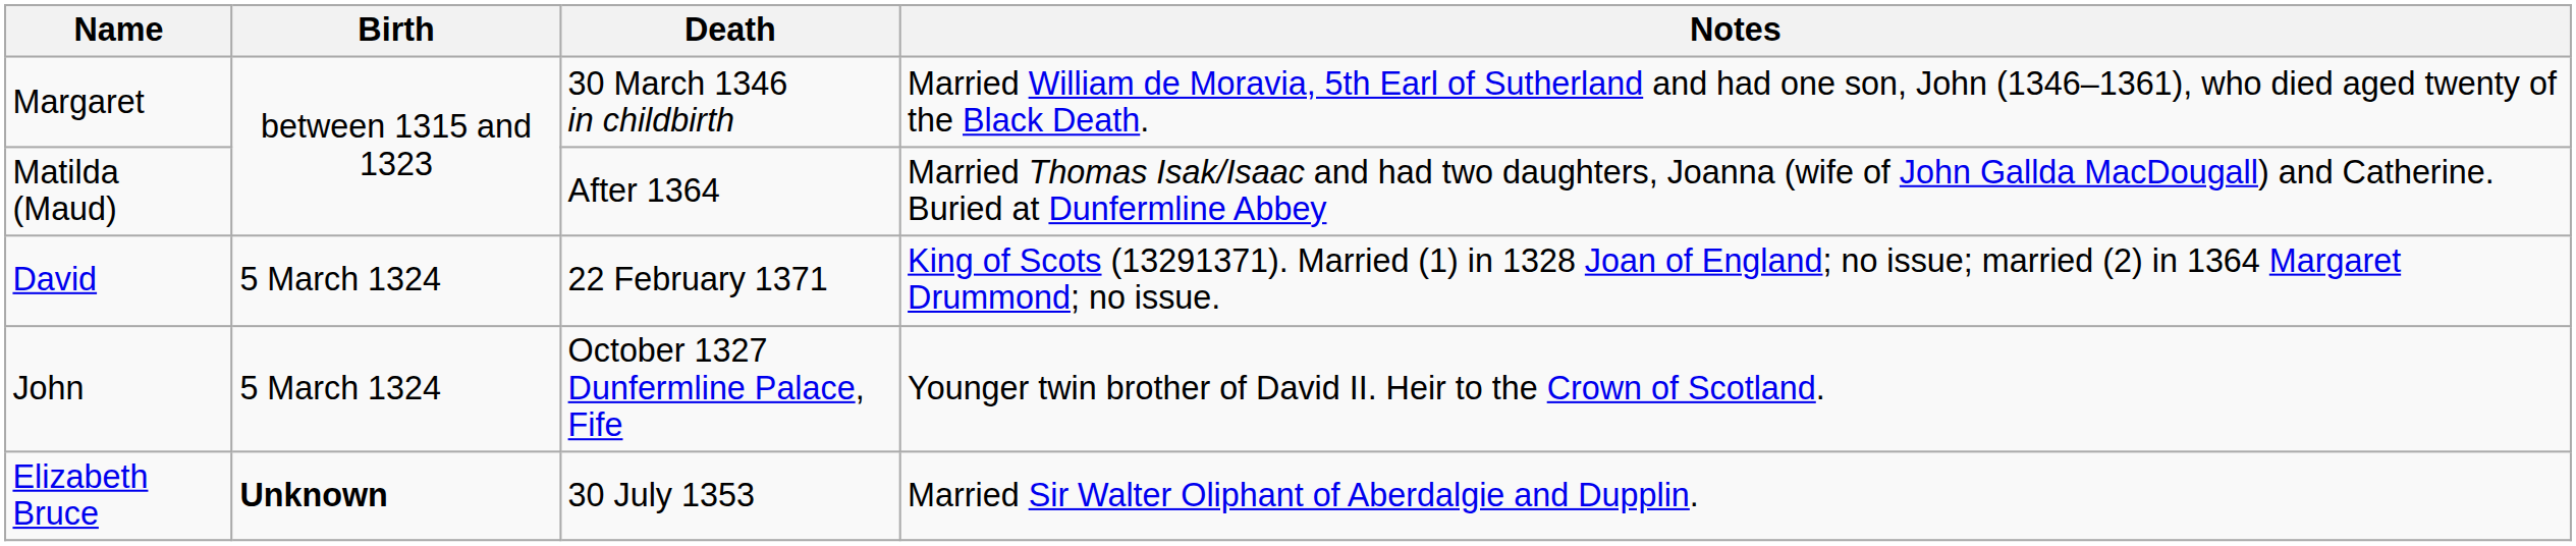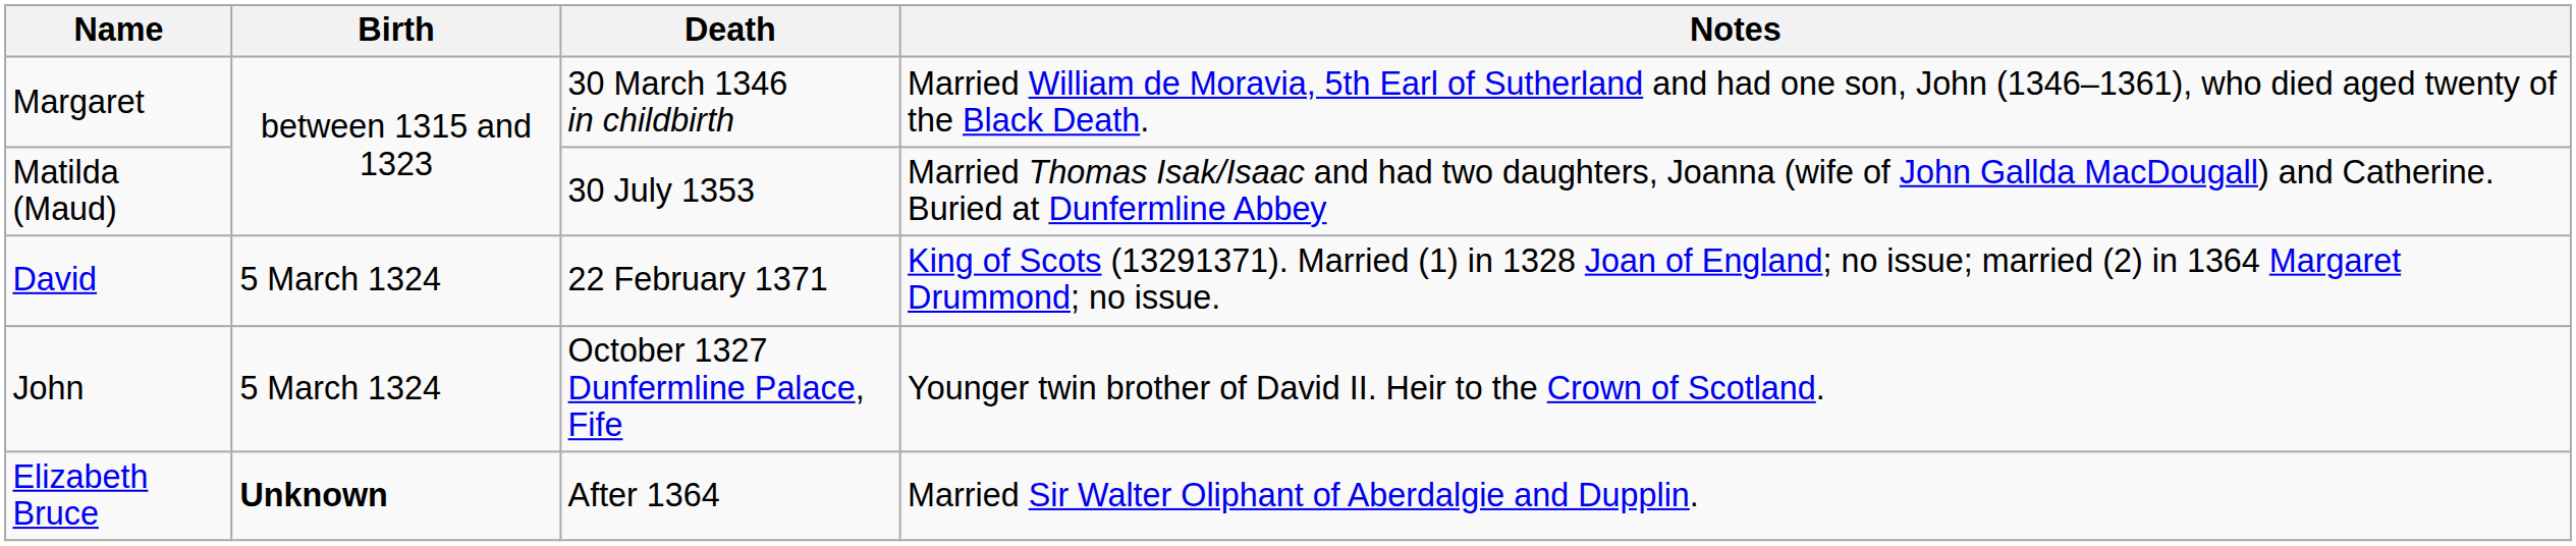 <table class="wikitable">
 <tr>
 <th>Name</th>
 <th>Birth</th>
 <th>Death</th>
 <th>Notes</th>
 </tr>
 <tr>
 <td>Margaret</td>
 <td rowspan=2 style="text-align:center;">between 1315 and 1323</td>
 <td>30 March 1346<br><em>in childbirth</em></td>
 <td>Married <a href='#'>William de Moravia, 5th Earl of Sutherland</a> and had one son, John (1346–1361), who died aged twenty of the <a href='#'>Black Death</a>.</td>
 </tr>
 <tr>
 <td>Matilda (Maud)</td>
-<td>After 1364</td>
+<td>30 July 1353</td>
 <td>Married <em>Thomas Isak/Isaac</em> and had two daughters, Joanna (wife of <a href='#'>John Gallda MacDougall</a>) and Catherine. Buried at <a href='#'>Dunfermline Abbey</a></td>
 </tr>
 <tr>
 <td><a href='#'>David</a></td>
 <td>5 March 1324</td>
 <td>22 February 1371</td>
 <td><a href='#'>King of Scots</a> (13291371). Married (1) in 1328 <a href='#'>Joan of England</a>; no issue; married (2) in 1364 <a href='#'>Margaret Drummond</a>; no issue.</td>
 </tr>
 <tr>
 <td>John</td>
 <td>5 March 1324</td>
 <td>October 1327<br><a href='#'>Dunfermline Palace</a>, <a href='#'>Fife</a></td>
 <td>Younger twin brother of David II. Heir to the <a href='#'>Crown of Scotland</a>.</td>
 </tr>
 <tr>
 <td><a href='#'>Elizabeth Bruce</a></td>
 <td><strong>Unknown</strong></td>
-<td>30 July 1353</td>
+<td>After 1364</td>
 <td>Married <a href='#'>Sir Walter Oliphant of Aberdalgie and Dupplin</a>.</td>
 </tr>
 </table>
